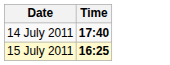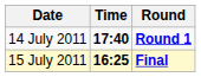 <table class="wikitable">
 <tr>
 <th>Date</th>
 <th>Time</th>
+<th>Round</th>
 </tr>
 <tr>
 <td>14 July 2011</td>
 <td><strong>17:40</strong></td>
+<td><strong><a href='#'>Round 1</a></strong></td>
 </tr>
 <tr style=background:lemonchiffon>
 <td>15 July 2011</td>
 <td><strong>16:25</strong></td>
+<td><strong><a href='#'>Final</a></strong></td>
 </tr>
 </table>
